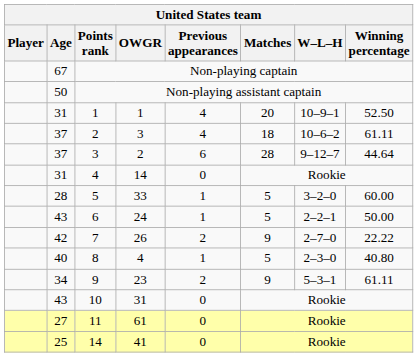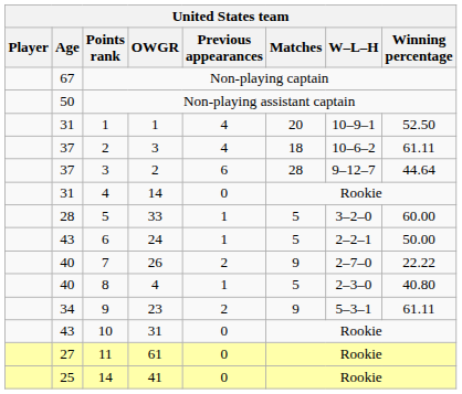 <table class="wikitable sortable" style="text-align:center">
 <tr>
 <th colspan=8> United States team</th>
 </tr>
 <tr>
 <th>Player</th>
 <th>Age</th>
 <th data-sort-type="number">Points<br>rank</th>
 <th data-sort-type="number">OWGR</th>
 <th data-sort-type="number">Previous<br>appearances</th>
 <th data-sort-type="number">Matches</th>
 <th data-sort-type="number">W–L–H</th>
 <th data-sort-type="number">Winning<br>percentage</th>
 </tr>
 <tr>
 <td align=left></td>
 <td>67</td>
 <td colspan=6>Non-playing captain</td>
 </tr>
 <tr>
 <td align=left></td>
 <td>50</td>
 <td colspan=6>Non-playing assistant captain</td>
 </tr>
 <tr>
 <td align=left></td>
 <td>31</td>
 <td>1</td>
 <td>1</td>
 <td>4</td>
 <td>20</td>
 <td>10–9–1</td>
 <td>52.50</td>
 </tr>
 <tr>
 <td align=left></td>
 <td>37</td>
 <td>2</td>
 <td>3</td>
 <td>4</td>
 <td>18</td>
 <td>10–6–2</td>
 <td>61.11</td>
 </tr>
 <tr>
 <td align=left></td>
 <td>37</td>
 <td>3</td>
 <td>2</td>
 <td>6</td>
 <td>28</td>
 <td>9–12–7</td>
 <td>44.64</td>
 </tr>
 <tr>
 <td align=left></td>
 <td>31</td>
 <td>4</td>
 <td>14</td>
 <td>0</td>
 <td colspan=3>Rookie</td>
 </tr>
 <tr>
 <td align=left></td>
 <td>28</td>
 <td>5</td>
 <td>33</td>
 <td>1</td>
 <td>5</td>
 <td>3–2–0</td>
 <td>60.00</td>
 </tr>
 <tr>
 <td align=left></td>
 <td>43</td>
 <td>6</td>
 <td>24</td>
 <td>1</td>
 <td>5</td>
 <td>2–2–1</td>
 <td>50.00</td>
 </tr>
 <tr>
 <td align=left></td>
-<td>42</td>
+<td>40</td>
 <td>7</td>
 <td>26</td>
 <td>2</td>
 <td>9</td>
 <td>2–7–0</td>
 <td>22.22</td>
 </tr>
 <tr>
 <td align=left></td>
 <td>40</td>
 <td>8</td>
 <td>4</td>
 <td>1</td>
 <td>5</td>
 <td>2–3–0</td>
 <td>40.80</td>
 </tr>
 <tr>
 <td align=left></td>
 <td>34</td>
 <td>9</td>
 <td>23</td>
 <td>2</td>
 <td>9</td>
 <td>5–3–1</td>
 <td>61.11</td>
 </tr>
 <tr>
 <td align=left></td>
 <td>43</td>
 <td>10</td>
 <td>31</td>
 <td>0</td>
 <td colspan=3>Rookie</td>
 </tr>
 <tr style="background:#ffa;">
 <td align=left></td>
 <td>27</td>
 <td>11</td>
 <td>61</td>
 <td>0</td>
 <td colspan=3>Rookie</td>
 </tr>
 <tr style="background:#ffa;">
 <td align=left></td>
 <td>25</td>
 <td>14</td>
 <td>41</td>
 <td>0</td>
 <td colspan=3>Rookie</td>
 </tr>
 </table>
